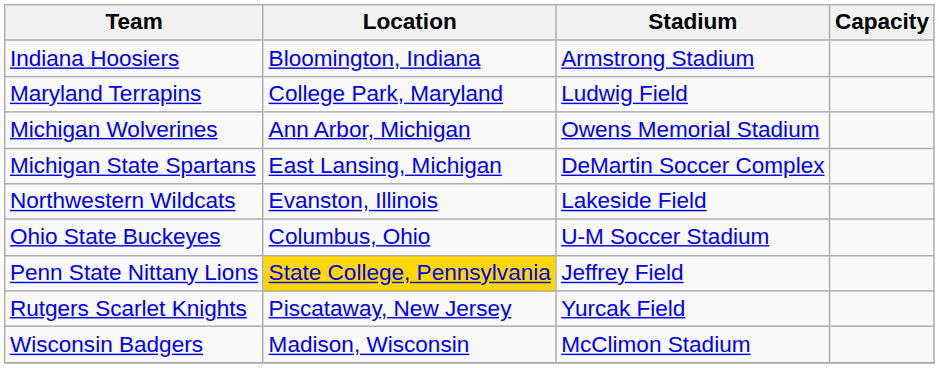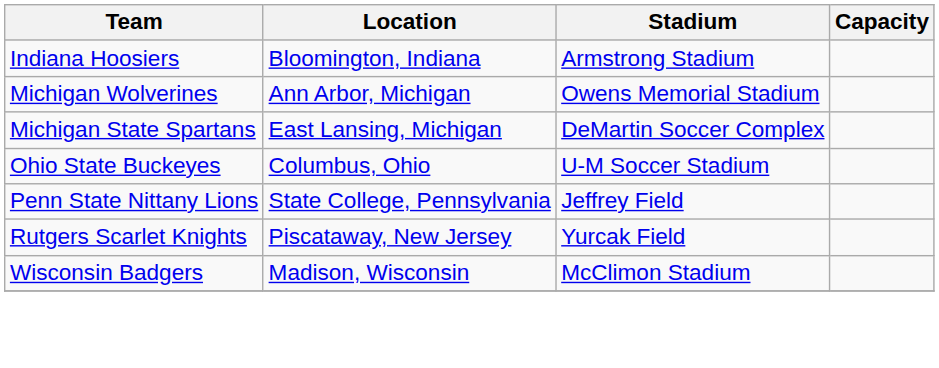 <table class="wikitable sortable" style="text-align: left;">
 <tr>
 <th>Team</th>
 <th>Location</th>
 <th>Stadium</th>
 <th>Capacity</th>
 </tr>
 <tr>
 <td><a href='#'>Indiana Hoosiers</a></td>
 <td><a href='#'>Bloomington, Indiana</a></td>
 <td><a href='#'>Armstrong Stadium</a></td>
-<td align="center"></td>
-</tr>
-<tr>
-<td><a href='#'>Maryland Terrapins</a></td>
-<td><a href='#'>College Park, Maryland</a></td>
-<td><a href='#'>Ludwig Field</a></td>
 <td align="center"></td>
 </tr>
 <tr>
 <td><a href='#'>Michigan Wolverines</a></td>
 <td><a href='#'>Ann Arbor, Michigan</a></td>
 <td><a href='#'>Owens Memorial Stadium</a></td>
 <td align="center"></td>
 </tr>
 <tr>
 <td><a href='#'>Michigan State Spartans</a></td>
 <td><a href='#'>East Lansing, Michigan</a></td>
 <td><a href='#'>DeMartin Soccer Complex</a></td>
 <td align="center"></td>
 </tr>
 <tr>
-<td><a href='#'>Northwestern Wildcats</a></td>
-<td><a href='#'>Evanston, Illinois</a></td>
-<td><a href='#'>Lakeside Field</a></td>
-<td align="center"></td>
-</tr>
-<tr>
 <td><a href='#'>Ohio State Buckeyes</a></td>
 <td><a href='#'>Columbus, Ohio</a></td>
 <td><a href='#'>U-M Soccer Stadium</a></td>
 <td align="center"></td>
 </tr>
 <tr>
 <td><a href='#'>Penn State Nittany Lions</a></td>
-<td style="background: gold;"><a href='#'>State College, Pennsylvania</a></td>
+<td><a href='#'>State College, Pennsylvania</a></td>
 <td><a href='#'>Jeffrey Field</a></td>
 <td align="center"></td>
 </tr>
 <tr>
 <td><a href='#'>Rutgers Scarlet Knights</a></td>
 <td><a href='#'>Piscataway, New Jersey</a></td>
 <td><a href='#'>Yurcak Field</a></td>
 <td align="center"></td>
 </tr>
 <tr>
 <td><a href='#'>Wisconsin Badgers</a></td>
 <td><a href='#'>Madison, Wisconsin</a></td>
 <td><a href='#'>McClimon Stadium</a></td>
 <td align="center"></td>
 </tr>
 <tr>
 </tr>
 </table>
